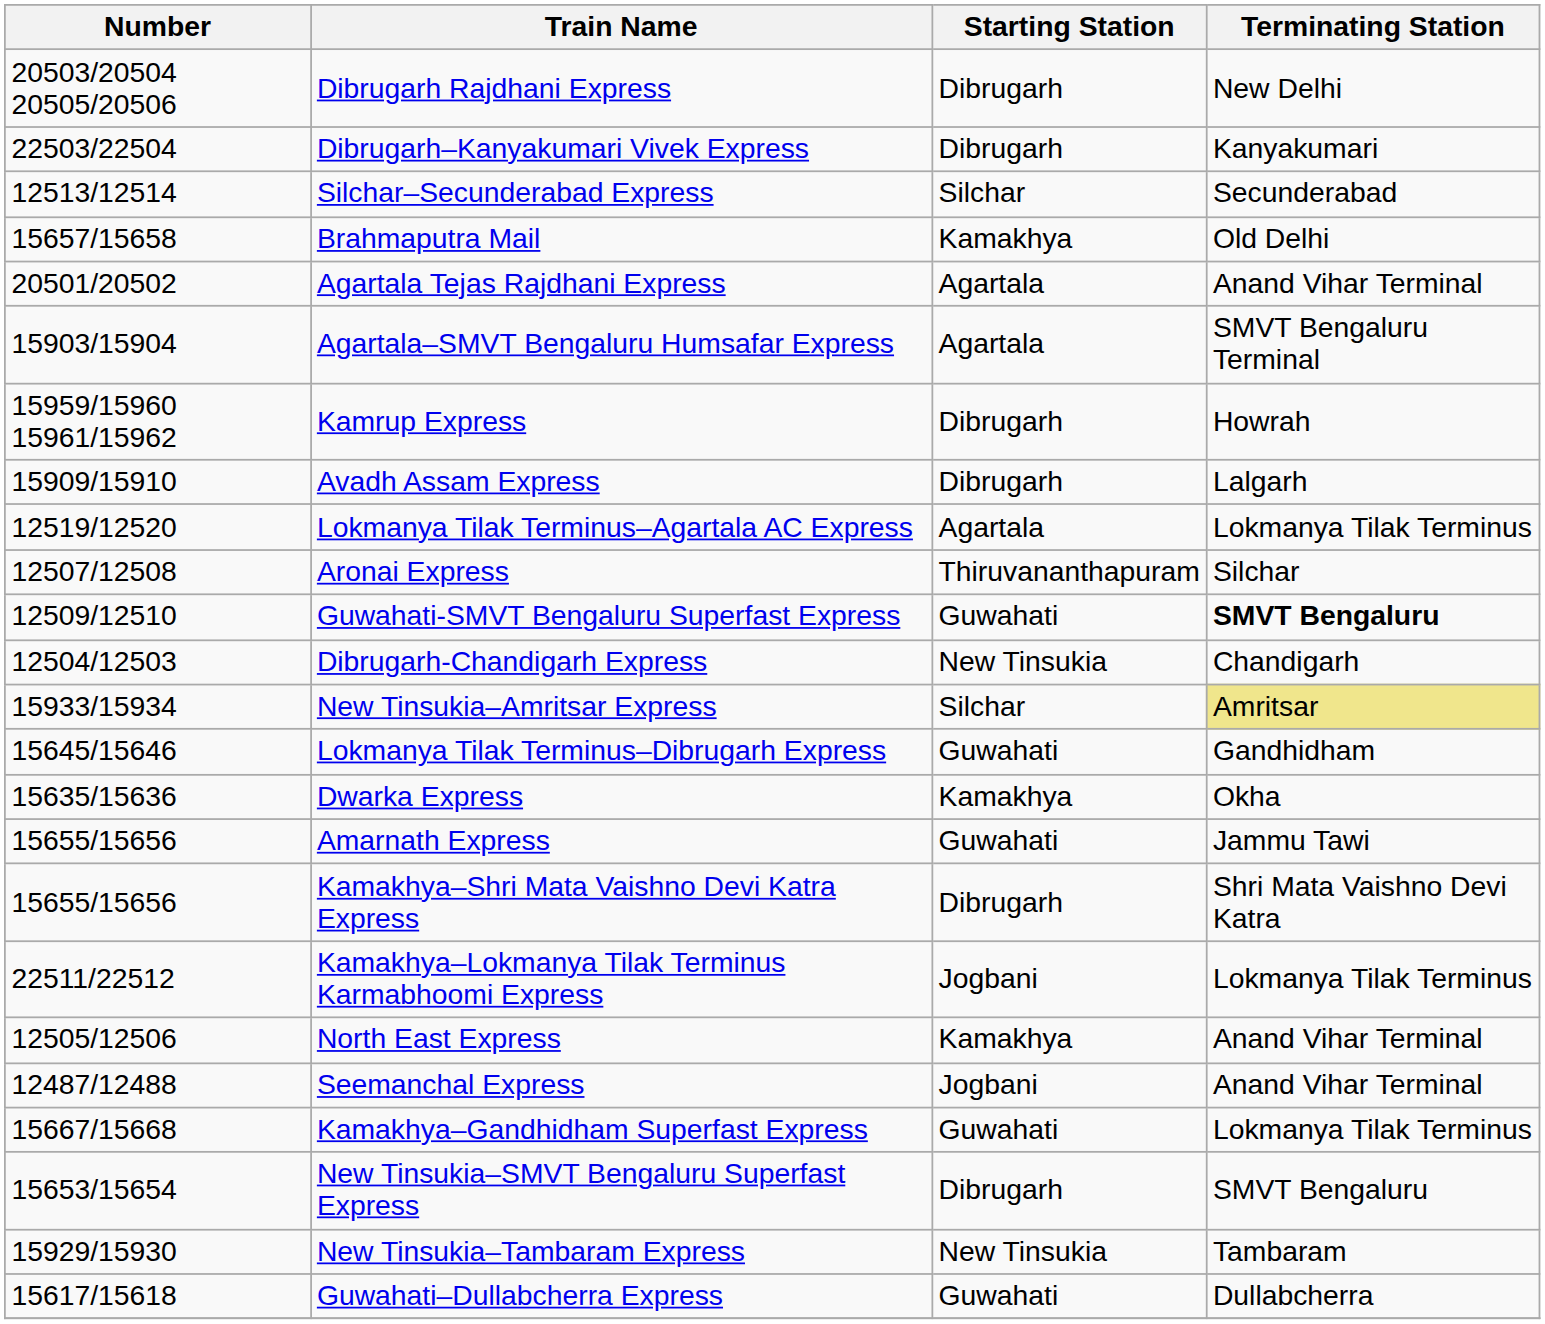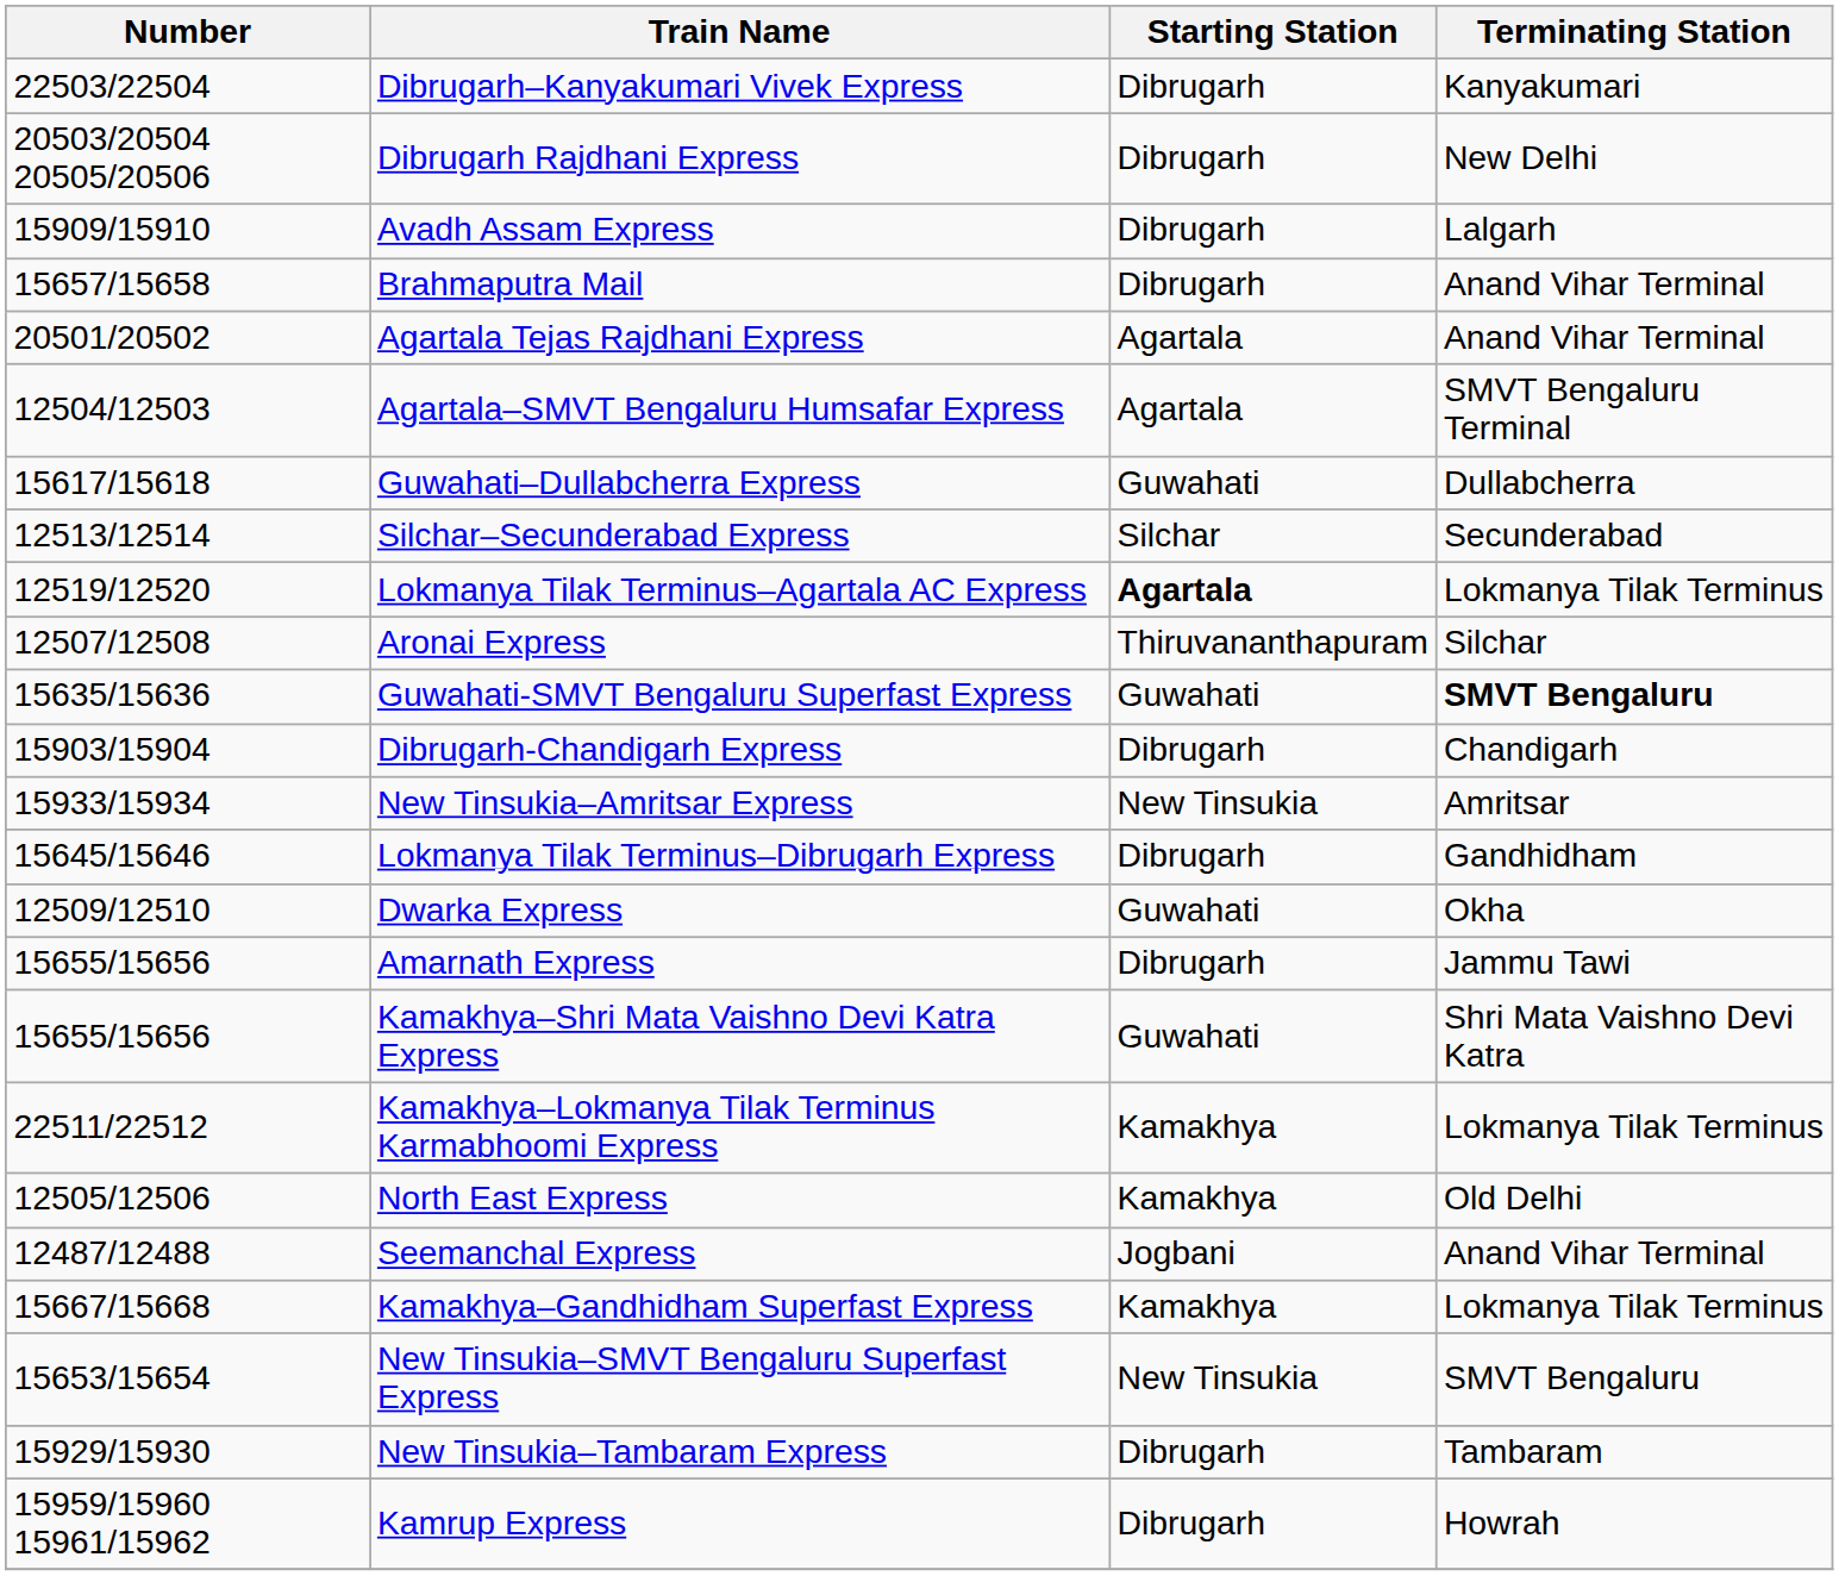 <table class="wikitable sortable">
 <tr>
 <th>Number</th>
 <th>Train Name</th>
 <th>Starting Station</th>
 <th>Terminating Station</th>
 </tr>
 <tr>
+<td>22503/22504</td>
+<td><a href='#'>Dibrugarh–Kanyakumari Vivek Express</a></td>
+<td>Dibrugarh</td>
+<td>Kanyakumari</td>
+</tr>
+<tr>
 <td>20503/20504 20505/20506</td>
 <td><a href='#'>Dibrugarh Rajdhani Express</a></td>
 <td>Dibrugarh</td>
 <td>New Delhi</td>
 </tr>
 <tr>
-<td>22503/22504</td>
-<td><a href='#'>Dibrugarh–Kanyakumari Vivek Express</a></td>
+<td>15909/15910</td>
+<td><a href='#'>Avadh Assam Express</a></td>
 <td>Dibrugarh</td>
-<td>Kanyakumari</td>
+<td>Lalgarh</td>
+</tr>
+<tr>
+<td>15657/15658</td>
+<td><a href='#'>Brahmaputra Mail</a></td>
+<td>Dibrugarh</td>
+<td>Anand Vihar Terminal</td>
+</tr>
+<tr>
+<td>20501/20502</td>
+<td><a href='#'>Agartala Tejas Rajdhani Express</a></td>
+<td>Agartala</td>
+<td>Anand Vihar Terminal</td>
+</tr>
+<tr>
+<td>12504/12503</td>
+<td><a href='#'>Agartala–SMVT Bengaluru Humsafar Express</a></td>
+<td>Agartala</td>
+<td>SMVT Bengaluru Terminal</td>
+</tr>
+<tr>
+<td>15617/15618</td>
+<td><a href='#'>Guwahati–Dullabcherra Express</a></td>
+<td>Guwahati</td>
+<td>Dullabcherra</td>
 </tr>
 <tr>
 <td>12513/12514</td>
 <td><a href='#'>Silchar–Secunderabad Express</a></td>
 <td>Silchar</td>
 <td>Secunderabad</td>
 </tr>
 <tr>
-<td>15657/15658</td>
-<td><a href='#'>Brahmaputra Mail</a></td>
-<td>Kamakhya</td>
-<td>Old Delhi</td>
-</tr>
-<tr>
-<td>20501/20502</td>
-<td><a href='#'>Agartala Tejas Rajdhani Express</a></td>
-<td>Agartala</td>
-<td>Anand Vihar Terminal</td>
-</tr>
-<tr>
-<td>15903/15904</td>
-<td><a href='#'>Agartala–SMVT Bengaluru Humsafar Express</a></td>
-<td>Agartala</td>
-<td>SMVT Bengaluru Terminal</td>
-</tr>
-<tr>
-<td>15959/15960 15961/15962</td>
-<td><a href='#'>Kamrup Express</a></td>
-<td>Dibrugarh</td>
-<td>Howrah</td>
-</tr>
-<tr>
-<td>15909/15910</td>
-<td><a href='#'>Avadh Assam Express</a></td>
-<td>Dibrugarh</td>
-<td>Lalgarh</td>
-</tr>
-<tr>
 <td>12519/12520</td>
 <td><a href='#'>Lokmanya Tilak Terminus–Agartala AC Express</a></td>
-<td>Agartala</td>
+<td><strong>Agartala</strong></td>
 <td>Lokmanya Tilak Terminus</td>
 </tr>
 <tr>
 <td>12507/12508</td>
 <td><a href='#'>Aronai Express</a></td>
 <td>Thiruvananthapuram</td>
 <td>Silchar</td>
 </tr>
 <tr>
-<td>12509/12510</td>
+<td>15635/15636</td>
 <td><a href='#'>Guwahati-SMVT Bengaluru Superfast Express</a></td>
 <td>Guwahati</td>
 <td><strong>SMVT Bengaluru</strong></td>
 </tr>
 <tr>
-<td>12504/12503</td>
+<td>15903/15904</td>
 <td><a href='#'>Dibrugarh-Chandigarh Express</a></td>
-<td>New Tinsukia</td>
+<td>Dibrugarh</td>
 <td>Chandigarh</td>
 </tr>
 <tr>
 <td>15933/15934</td>
 <td><a href='#'>New Tinsukia–Amritsar Express</a></td>
-<td>Silchar</td>
-<td style="background: khaki;">Amritsar</td>
+<td>New Tinsukia</td>
+<td>Amritsar</td>
 </tr>
 <tr>
 <td>15645/15646</td>
 <td><a href='#'>Lokmanya Tilak Terminus–Dibrugarh Express</a></td>
-<td>Guwahati</td>
+<td>Dibrugarh</td>
 <td>Gandhidham</td>
 </tr>
 <tr>
-<td>15635/15636</td>
+<td>12509/12510</td>
 <td><a href='#'>Dwarka Express</a></td>
-<td>Kamakhya</td>
+<td>Guwahati</td>
 <td>Okha</td>
 </tr>
 <tr>
 <td>15655/15656</td>
 <td><a href='#'>Amarnath Express</a></td>
-<td>Guwahati</td>
+<td>Dibrugarh</td>
 <td>Jammu Tawi</td>
 </tr>
 <tr>
 <td>15655/15656</td>
 <td><a href='#'>Kamakhya–Shri Mata Vaishno Devi Katra Express</a></td>
-<td>Dibrugarh</td>
+<td>Guwahati</td>
 <td>Shri Mata Vaishno Devi Katra</td>
 </tr>
 <tr>
 <td>22511/22512</td>
 <td><a href='#'>Kamakhya–Lokmanya Tilak Terminus Karmabhoomi Express</a></td>
-<td>Jogbani</td>
+<td>Kamakhya</td>
 <td>Lokmanya Tilak Terminus</td>
 </tr>
 <tr>
 <td>12505/12506</td>
 <td><a href='#'>North East Express</a></td>
 <td>Kamakhya</td>
-<td>Anand Vihar Terminal</td>
+<td>Old Delhi</td>
 </tr>
 <tr>
 <td>12487/12488</td>
 <td><a href='#'>Seemanchal Express</a></td>
 <td>Jogbani</td>
 <td>Anand Vihar Terminal</td>
 </tr>
 <tr>
 <td>15667/15668</td>
 <td><a href='#'>Kamakhya–Gandhidham Superfast Express</a></td>
-<td>Guwahati</td>
+<td>Kamakhya</td>
 <td>Lokmanya Tilak Terminus</td>
 </tr>
 <tr>
 <td>15653/15654</td>
 <td><a href='#'>New Tinsukia–SMVT Bengaluru Superfast Express</a></td>
-<td>Dibrugarh</td>
+<td>New Tinsukia</td>
 <td>SMVT Bengaluru</td>
 </tr>
 <tr>
 <td>15929/15930</td>
 <td><a href='#'>New Tinsukia–Tambaram Express</a></td>
-<td>New Tinsukia</td>
+<td>Dibrugarh</td>
 <td>Tambaram</td>
 </tr>
 <tr>
-<td>15617/15618</td>
-<td><a href='#'>Guwahati–Dullabcherra Express</a></td>
-<td>Guwahati</td>
-<td>Dullabcherra</td>
+<td>15959/15960 15961/15962</td>
+<td><a href='#'>Kamrup Express</a></td>
+<td>Dibrugarh</td>
+<td>Howrah</td>
 </tr>
 <tr>
 </tr>
 </table>
